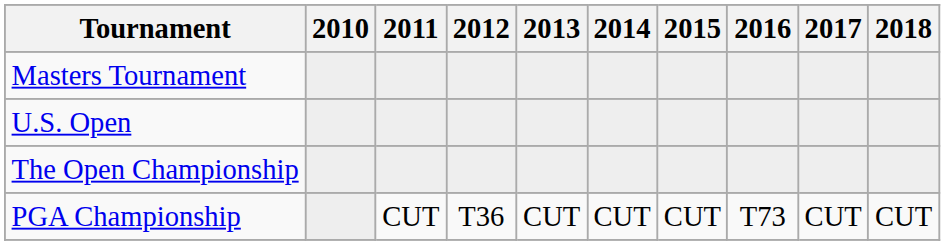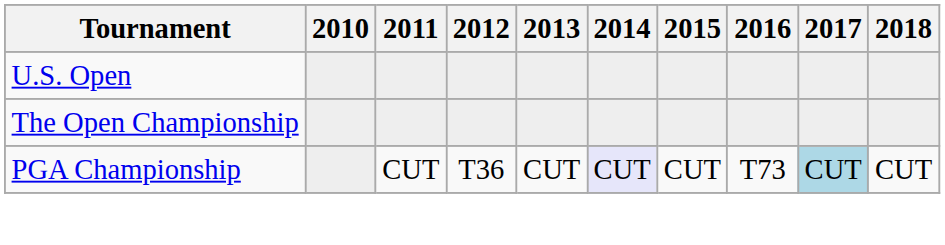 <table class="wikitable" style="font-size:95%;text-align:center;">
 <tr>
 <th>Tournament</th>
 <th>2010</th>
 <th>2011</th>
 <th>2012</th>
 <th>2013</th>
 <th>2014</th>
 <th>2015</th>
 <th>2016</th>
 <th>2017</th>
 <th>2018</th>
-</tr>
-<tr>
-<td align=left><a href='#'>Masters Tournament</a></td>
-<td style="background:#eeeeee;"></td>
-<td style="background:#eeeeee;"></td>
-<td style="background:#eeeeee;"></td>
-<td style="background:#eeeeee;"></td>
-<td style="background:#eeeeee;"></td>
-<td style="background:#eeeeee;"></td>
-<td style="background:#eeeeee;"></td>
-<td style="background:#eeeeee;"></td>
-<td style="background:#eeeeee;"></td>
 </tr>
 <tr>
 <td align=left><a href='#'>U.S. Open</a></td>
 <td style="background:#eeeeee;"></td>
 <td style="background:#eeeeee;"></td>
 <td style="background:#eeeeee;"></td>
 <td style="background:#eeeeee;"></td>
 <td style="background:#eeeeee;"></td>
 <td style="background:#eeeeee;"></td>
 <td style="background:#eeeeee;"></td>
 <td style="background:#eeeeee;"></td>
 <td style="background:#eeeeee;"></td>
 </tr>
 <tr>
 <td align=left><a href='#'>The Open Championship</a></td>
 <td style="background:#eeeeee;"></td>
 <td style="background:#eeeeee;"></td>
 <td style="background:#eeeeee;"></td>
 <td style="background:#eeeeee;"></td>
 <td style="background:#eeeeee;"></td>
 <td style="background:#eeeeee;"></td>
 <td style="background:#eeeeee;"></td>
 <td style="background:#eeeeee;"></td>
 <td style="background:#eeeeee;"></td>
 </tr>
 <tr>
 <td align=left><a href='#'>PGA Championship</a></td>
 <td style="background:#eeeeee;"></td>
 <td>CUT</td>
 <td>T36</td>
 <td>CUT</td>
-<td>CUT</td>
+<td style="background: lavender;">CUT</td>
 <td>CUT</td>
 <td>T73</td>
-<td>CUT</td>
+<td style="background: lightblue;">CUT</td>
 <td>CUT</td>
 </tr>
 </table>
